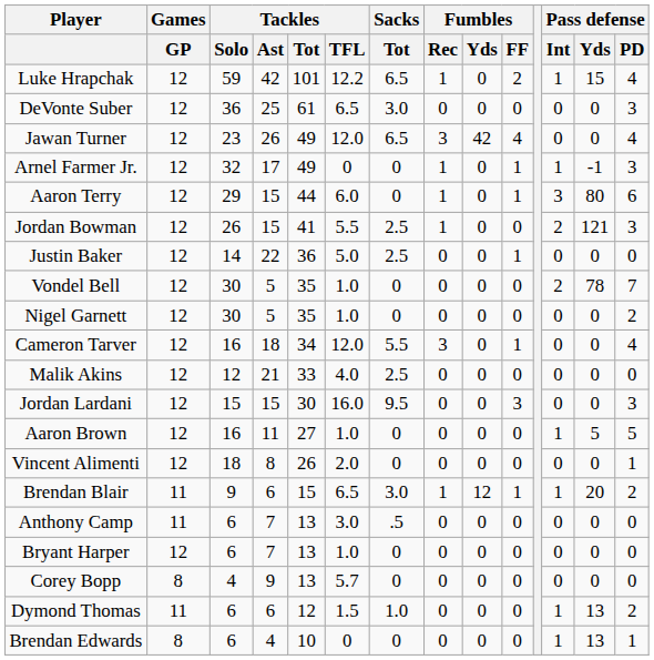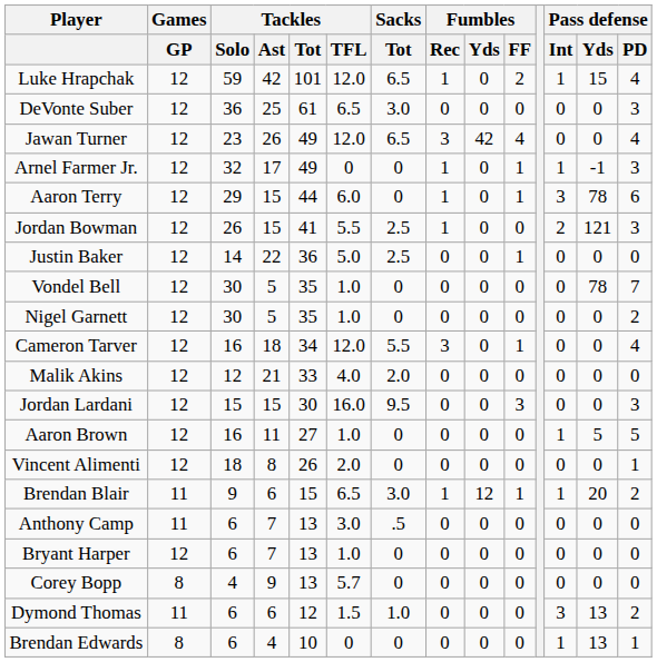 <table class="wikitable" style="text-align:center;">
 <tr>
 <th rowspan=1>Player</th>
 <th rowspan=1>Games</th>
 <th colspan=4>Tackles</th>
 <th rowspan=1>Sacks</th>
 <th colspan=3>Fumbles</th>
 <th rowspan=23></th>
 <th colspan=4>Pass defense</th>
 </tr>
 <tr>
 <th></th>
 <th>GP</th>
 <th>Solo</th>
 <th>Ast</th>
 <th>Tot</th>
 <th>TFL</th>
 <th>Tot</th>
 <th>Rec</th>
 <th>Yds</th>
 <th>FF</th>
 <th>Int</th>
 <th>Yds</th>
 <th>PD</th>
 </tr>
 <tr>
 <td>Luke Hrapchak</td>
 <td>12</td>
 <td>59</td>
 <td>42</td>
 <td>101</td>
-<td>12.2</td>
+<td>12.0</td>
 <td>6.5</td>
 <td>1</td>
 <td>0</td>
 <td>2</td>
 <td>1</td>
 <td>15</td>
 <td>4</td>
 </tr>
 <tr>
 <td>DeVonte Suber</td>
 <td>12</td>
 <td>36</td>
 <td>25</td>
 <td>61</td>
 <td>6.5</td>
 <td>3.0</td>
 <td>0</td>
 <td>0</td>
 <td>0</td>
 <td>0</td>
 <td>0</td>
 <td>3</td>
 </tr>
 <tr>
 <td>Jawan Turner</td>
 <td>12</td>
 <td>23</td>
 <td>26</td>
 <td>49</td>
 <td>12.0</td>
 <td>6.5</td>
 <td>3</td>
 <td>42</td>
 <td>4</td>
 <td>0</td>
 <td>0</td>
 <td>4</td>
 </tr>
 <tr>
 <td>Arnel Farmer Jr.</td>
 <td>12</td>
 <td>32</td>
 <td>17</td>
 <td>49</td>
 <td>0</td>
 <td>0</td>
 <td>1</td>
 <td>0</td>
 <td>1</td>
 <td>1</td>
 <td>-1</td>
 <td>3</td>
 </tr>
 <tr>
 <td>Aaron Terry</td>
 <td>12</td>
 <td>29</td>
 <td>15</td>
 <td>44</td>
 <td>6.0</td>
 <td>0</td>
 <td>1</td>
 <td>0</td>
 <td>1</td>
 <td>3</td>
-<td>80</td>
+<td>78</td>
 <td>6</td>
 </tr>
 <tr>
 <td>Jordan Bowman</td>
 <td>12</td>
 <td>26</td>
 <td>15</td>
 <td>41</td>
 <td>5.5</td>
 <td>2.5</td>
 <td>1</td>
 <td>0</td>
 <td>0</td>
 <td>2</td>
 <td>121</td>
 <td>3</td>
 </tr>
 <tr>
 <td>Justin Baker</td>
 <td>12</td>
 <td>14</td>
 <td>22</td>
 <td>36</td>
 <td>5.0</td>
 <td>2.5</td>
 <td>0</td>
 <td>0</td>
 <td>1</td>
 <td>0</td>
 <td>0</td>
 <td>0</td>
 </tr>
 <tr>
 <td>Vondel Bell</td>
 <td>12</td>
 <td>30</td>
 <td>5</td>
 <td>35</td>
 <td>1.0</td>
 <td>0</td>
 <td>0</td>
 <td>0</td>
 <td>0</td>
-<td>2</td>
+<td>0</td>
 <td>78</td>
 <td>7</td>
 </tr>
 <tr>
 <td>Nigel Garnett</td>
 <td>12</td>
 <td>30</td>
 <td>5</td>
 <td>35</td>
 <td>1.0</td>
 <td>0</td>
 <td>0</td>
 <td>0</td>
 <td>0</td>
 <td>0</td>
 <td>0</td>
 <td>2</td>
 </tr>
 <tr>
 <td>Cameron Tarver</td>
 <td>12</td>
 <td>16</td>
 <td>18</td>
 <td>34</td>
 <td>12.0</td>
 <td>5.5</td>
 <td>3</td>
 <td>0</td>
 <td>1</td>
 <td>0</td>
 <td>0</td>
 <td>4</td>
 </tr>
 <tr>
 <td>Malik Akins</td>
 <td>12</td>
 <td>12</td>
 <td>21</td>
 <td>33</td>
 <td>4.0</td>
-<td>2.5</td>
+<td>2.0</td>
 <td>0</td>
 <td>0</td>
 <td>0</td>
 <td>0</td>
 <td>0</td>
 <td>0</td>
 </tr>
 <tr>
 <td>Jordan Lardani</td>
 <td>12</td>
 <td>15</td>
 <td>15</td>
 <td>30</td>
 <td>16.0</td>
 <td>9.5</td>
 <td>0</td>
 <td>0</td>
 <td>3</td>
 <td>0</td>
 <td>0</td>
 <td>3</td>
 </tr>
 <tr>
 <td>Aaron Brown</td>
 <td>12</td>
 <td>16</td>
 <td>11</td>
 <td>27</td>
 <td>1.0</td>
 <td>0</td>
 <td>0</td>
 <td>0</td>
 <td>0</td>
 <td>1</td>
 <td>5</td>
 <td>5</td>
 </tr>
 <tr>
 <td>Vincent Alimenti</td>
 <td>12</td>
 <td>18</td>
 <td>8</td>
 <td>26</td>
 <td>2.0</td>
 <td>0</td>
 <td>0</td>
 <td>0</td>
 <td>0</td>
 <td>0</td>
 <td>0</td>
 <td>1</td>
 </tr>
 <tr>
 <td>Brendan Blair</td>
 <td>11</td>
 <td>9</td>
 <td>6</td>
 <td>15</td>
 <td>6.5</td>
 <td>3.0</td>
 <td>1</td>
 <td>12</td>
 <td>1</td>
 <td>1</td>
 <td>20</td>
 <td>2</td>
 </tr>
 <tr>
 <td>Anthony Camp</td>
 <td>11</td>
 <td>6</td>
 <td>7</td>
 <td>13</td>
 <td>3.0</td>
 <td>.5</td>
 <td>0</td>
 <td>0</td>
 <td>0</td>
 <td>0</td>
 <td>0</td>
 <td>0</td>
 </tr>
 <tr>
 <td>Bryant Harper</td>
 <td>12</td>
 <td>6</td>
 <td>7</td>
 <td>13</td>
 <td>1.0</td>
 <td>0</td>
 <td>0</td>
 <td>0</td>
 <td>0</td>
 <td>0</td>
 <td>0</td>
 <td>0</td>
 </tr>
 <tr>
 <td>Corey Bopp</td>
 <td>8</td>
 <td>4</td>
 <td>9</td>
 <td>13</td>
 <td>5.7</td>
 <td>0</td>
 <td>0</td>
 <td>0</td>
 <td>0</td>
 <td>0</td>
 <td>0</td>
 <td>0</td>
 </tr>
 <tr>
 <td>Dymond Thomas</td>
 <td>11</td>
 <td>6</td>
 <td>6</td>
 <td>12</td>
 <td>1.5</td>
 <td>1.0</td>
 <td>0</td>
 <td>0</td>
 <td>0</td>
-<td>1</td>
+<td>3</td>
 <td>13</td>
 <td>2</td>
 </tr>
 <tr>
 <td>Brendan Edwards</td>
 <td>8</td>
 <td>6</td>
 <td>4</td>
 <td>10</td>
 <td>0</td>
 <td>0</td>
 <td>0</td>
 <td>0</td>
 <td>0</td>
 <td>1</td>
 <td>13</td>
 <td>1</td>
 </tr>
 </table>
